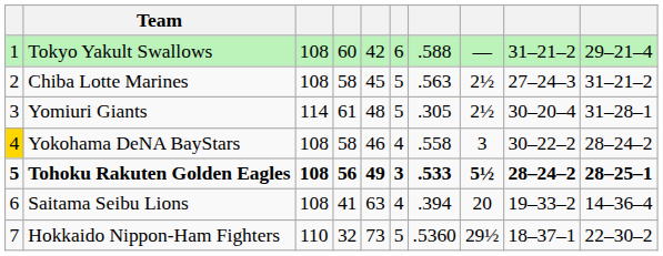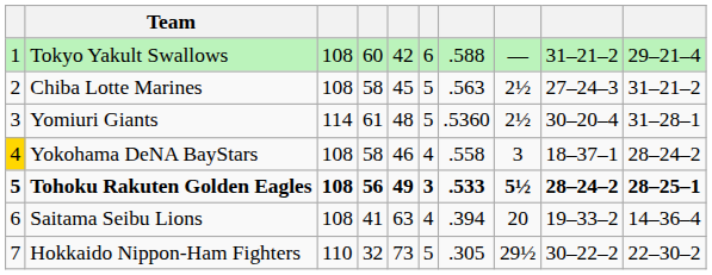 <table class="wikitable plainrowheaders" style="text-align:center;">
 <tr>
 <th scope="col"></th>
 <th scope="col">Team</th>
 <th scope="col"></th>
 <th scope="col"></th>
 <th scope="col"></th>
 <th scope="col"><a href='#'></a></th>
 <th scope="col"><a href='#'></a></th>
 <th scope="col"></th>
 <th scope="col"></th>
 <th scope="col"></th>
 </tr>
 <tr style="background: #BBF3BB">
 <td>1</td>
 <td style="text-align:left;">Tokyo Yakult Swallows</td>
 <td>108</td>
 <td>60</td>
 <td>42</td>
 <td>6</td>
 <td>.588</td>
 <td>—</td>
 <td>31–21–2</td>
 <td>29–21–4</td>
 </tr>
 <tr>
 <td>2</td>
 <td style="text-align:left;">Chiba Lotte Marines</td>
 <td>108</td>
 <td>58</td>
 <td>45</td>
 <td>5</td>
 <td>.563</td>
 <td>2½</td>
 <td>27–24–3</td>
 <td>31–21–2</td>
 </tr>
 <tr>
 <td>3</td>
 <td style="text-align:left;">Yomiuri Giants</td>
 <td>114</td>
 <td>61</td>
 <td>48</td>
 <td>5</td>
-<td>.305</td>
+<td>.5360</td>
 <td>2½</td>
 <td>30–20–4</td>
 <td>31–28–1</td>
 </tr>
 <tr>
 <td style="background: gold;">4</td>
 <td style="text-align:left;">Yokohama DeNA BayStars</td>
 <td>108</td>
 <td>58</td>
 <td>46</td>
 <td>4</td>
 <td>.558</td>
 <td>3</td>
-<td>30–22–2</td>
+<td>18–37–1</td>
 <td>28–24–2</td>
 </tr>
 <tr>
 <td><strong>5</strong></td>
 <td style="text-align:left;"><strong>Tohoku Rakuten Golden Eagles</strong></td>
 <td><strong>108</strong></td>
 <td><strong>56</strong></td>
 <td><strong>49</strong></td>
 <td><strong>3</strong></td>
 <td><strong>.533</strong></td>
 <td><strong>5½</strong></td>
 <td><strong>28–24–2</strong></td>
 <td><strong>28–25–1</strong></td>
 </tr>
 <tr>
 <td>6</td>
 <td style="text-align:left;">Saitama Seibu Lions</td>
 <td>108</td>
 <td>41</td>
 <td>63</td>
 <td>4</td>
 <td>.394</td>
 <td>20</td>
 <td>19–33–2</td>
 <td>14–36–4</td>
 </tr>
 <tr>
 <td>7</td>
 <td style="text-align:left;">Hokkaido Nippon-Ham Fighters</td>
 <td>110</td>
 <td>32</td>
 <td>73</td>
 <td>5</td>
-<td>.5360</td>
+<td>.305</td>
 <td>29½</td>
-<td>18–37–1</td>
+<td>30–22–2</td>
 <td>22–30–2</td>
 </tr>
 </table>
